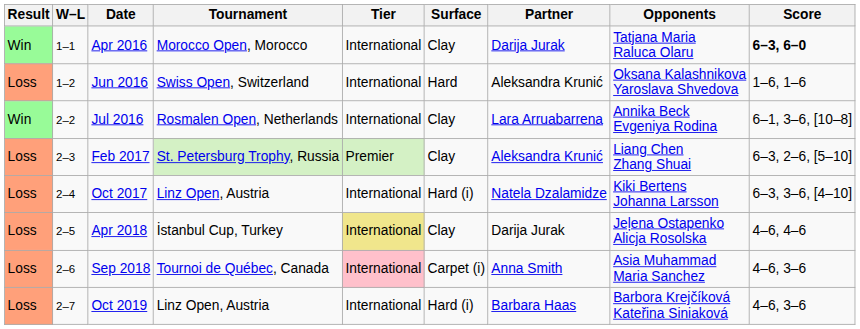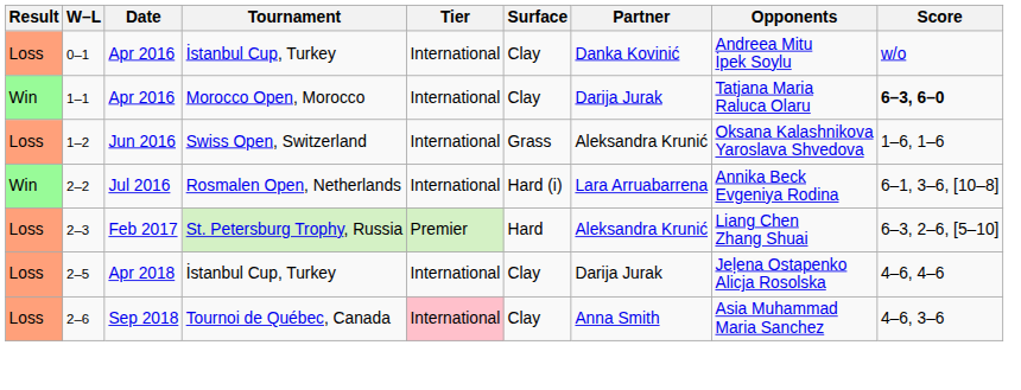 <table class="sortable wikitable">
 <tr>
 <th>Result</th>
 <th class="unsortable">W–L</th>
 <th>Date</th>
 <th>Tournament</th>
 <th>Tier</th>
 <th>Surface</th>
 <th>Partner</th>
 <th>Opponents</th>
 <th class="unsortable">Score</th>
+</tr>
+<tr>
+<td style="background:#ffa07a;">Loss</td>
+<td><small>0–1</small></td>
+<td><a href='#'>Apr 2016</a></td>
+<td><a href='#'>İstanbul Cup</a>, Turkey</td>
+<td>International</td>
+<td>Clay</td>
+<td> <a href='#'>Danka Kovinić</a></td>
+<td> <a href='#'>Andreea Mitu</a> <br>  <a href='#'>İpek Soylu</a></td>
+<td><a href='#'>w/o</a></td>
 </tr>
 <tr>
 <td style="background:#98fb98;">Win</td>
 <td><small>1–1</small></td>
 <td><a href='#'>Apr 2016</a></td>
 <td><a href='#'>Morocco Open</a>, Morocco</td>
 <td>International</td>
 <td>Clay</td>
 <td> <a href='#'>Darija Jurak</a></td>
 <td> <a href='#'>Tatjana Maria</a> <br>  <a href='#'>Raluca Olaru</a></td>
 <td><strong>6–3, 6–0</strong></td>
 </tr>
 <tr>
 <td style="background:#ffa07a;">Loss</td>
 <td><small>1–2</small></td>
 <td><a href='#'>Jun 2016</a></td>
 <td><a href='#'>Swiss Open</a>, Switzerland</td>
 <td>International</td>
-<td>Hard</td>
+<td>Grass</td>
 <td> Aleksandra Krunić</td>
 <td> <a href='#'>Oksana Kalashnikova</a> <br>  <a href='#'>Yaroslava Shvedova</a></td>
 <td>1–6, 1–6</td>
 </tr>
 <tr>
 <td style="background:#98fb98;">Win</td>
 <td><small>2–2</small></td>
 <td><a href='#'>Jul 2016</a></td>
 <td><a href='#'>Rosmalen Open</a>, Netherlands</td>
 <td>International</td>
-<td>Clay</td>
+<td>Hard (i)</td>
 <td> <a href='#'>Lara Arruabarrena</a></td>
 <td> <a href='#'>Annika Beck</a> <br>  <a href='#'>Evgeniya Rodina</a></td>
 <td>6–1, 3–6, [10–8]</td>
 </tr>
 <tr>
 <td bgcolor=FFA07A>Loss</td>
 <td><small>2–3</small></td>
 <td><a href='#'>Feb 2017</a></td>
 <td bgcolor=d4f1c5><a href='#'>St. Petersburg Trophy</a>, Russia</td>
 <td bgcolor=d4f1c5>Premier</td>
-<td>Clay</td>
+<td>Hard</td>
 <td> <a href='#'>Aleksandra Krunić</a></td>
 <td> <a href='#'>Liang Chen</a> <br>  <a href='#'>Zhang Shuai</a></td>
 <td>6–3, 2–6, [5–10]</td>
-</tr>
-<tr>
-<td bgcolor=FFA07A>Loss</td>
-<td><small>2–4</small></td>
-<td><a href='#'>Oct 2017</a></td>
-<td><a href='#'>Linz Open</a>, Austria</td>
-<td>International</td>
-<td>Hard (i)</td>
-<td> <a href='#'>Natela Dzalamidze</a></td>
-<td> <a href='#'>Kiki Bertens</a> <br>  <a href='#'>Johanna Larsson</a></td>
-<td>6–3, 3–6, [4–10]</td>
 </tr>
 <tr>
 <td style="background:#ffa07a;">Loss</td>
 <td><small>2–5</small></td>
 <td><a href='#'>Apr 2018</a></td>
 <td>İstanbul Cup, Turkey</td>
-<td style="background: khaki;">International</td>
+<td>International</td>
 <td>Clay</td>
 <td> Darija Jurak</td>
 <td> <a href='#'>Jeļena Ostapenko</a> <br>  <a href='#'>Alicja Rosolska</a></td>
 <td>4–6, 4–6</td>
 </tr>
 <tr>
 <td style="background:#ffa07a;">Loss</td>
 <td><small>2–6</small></td>
 <td><a href='#'>Sep 2018</a></td>
 <td><a href='#'>Tournoi de Québec</a>, Canada</td>
 <td style="background: pink;">International</td>
-<td>Carpet (i)</td>
+<td>Clay</td>
 <td> <a href='#'>Anna Smith</a></td>
 <td> <a href='#'>Asia Muhammad</a> <br>  <a href='#'>Maria Sanchez</a></td>
 <td>4–6, 3–6</td>
 </tr>
-<tr>
-<td style="background:#ffa07a;">Loss</td>
-<td><small>2–7</small></td>
-<td><a href='#'>Oct 2019</a></td>
-<td>Linz Open, Austria</td>
-<td>International</td>
-<td>Hard (i)</td>
-<td> <a href='#'>Barbara Haas</a></td>
-<td> <a href='#'>Barbora Krejčíková</a> <br>  <a href='#'>Kateřina Siniaková</a></td>
-<td>4–6, 3–6</td>
-</tr>
 </table>
